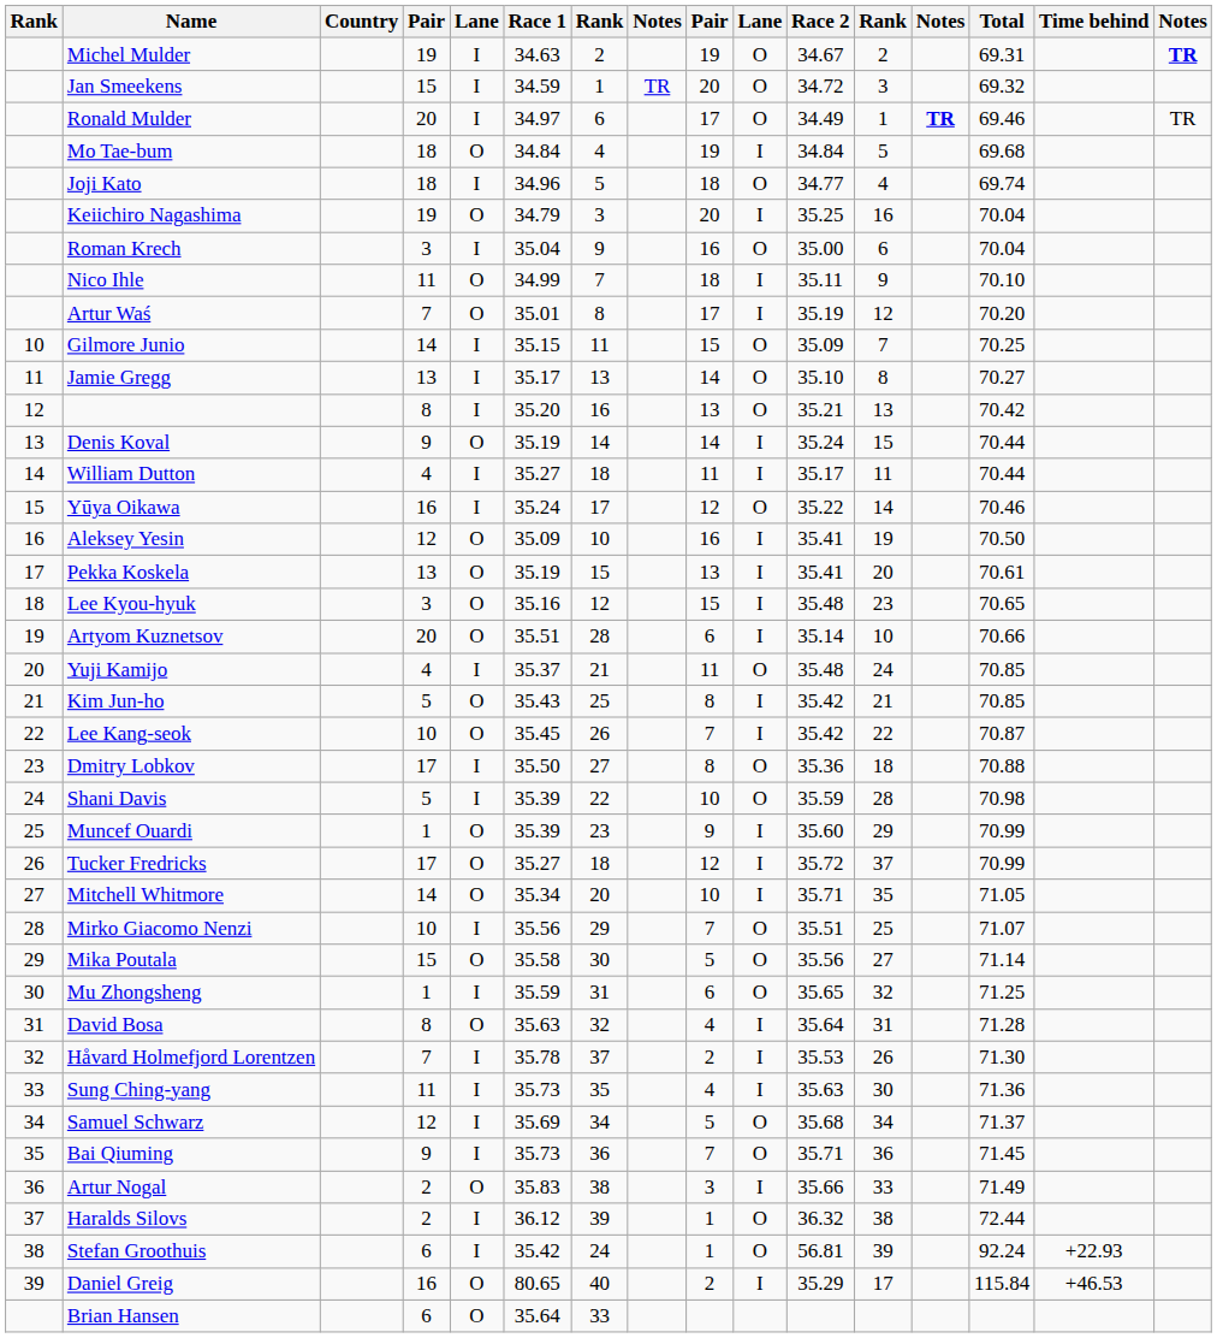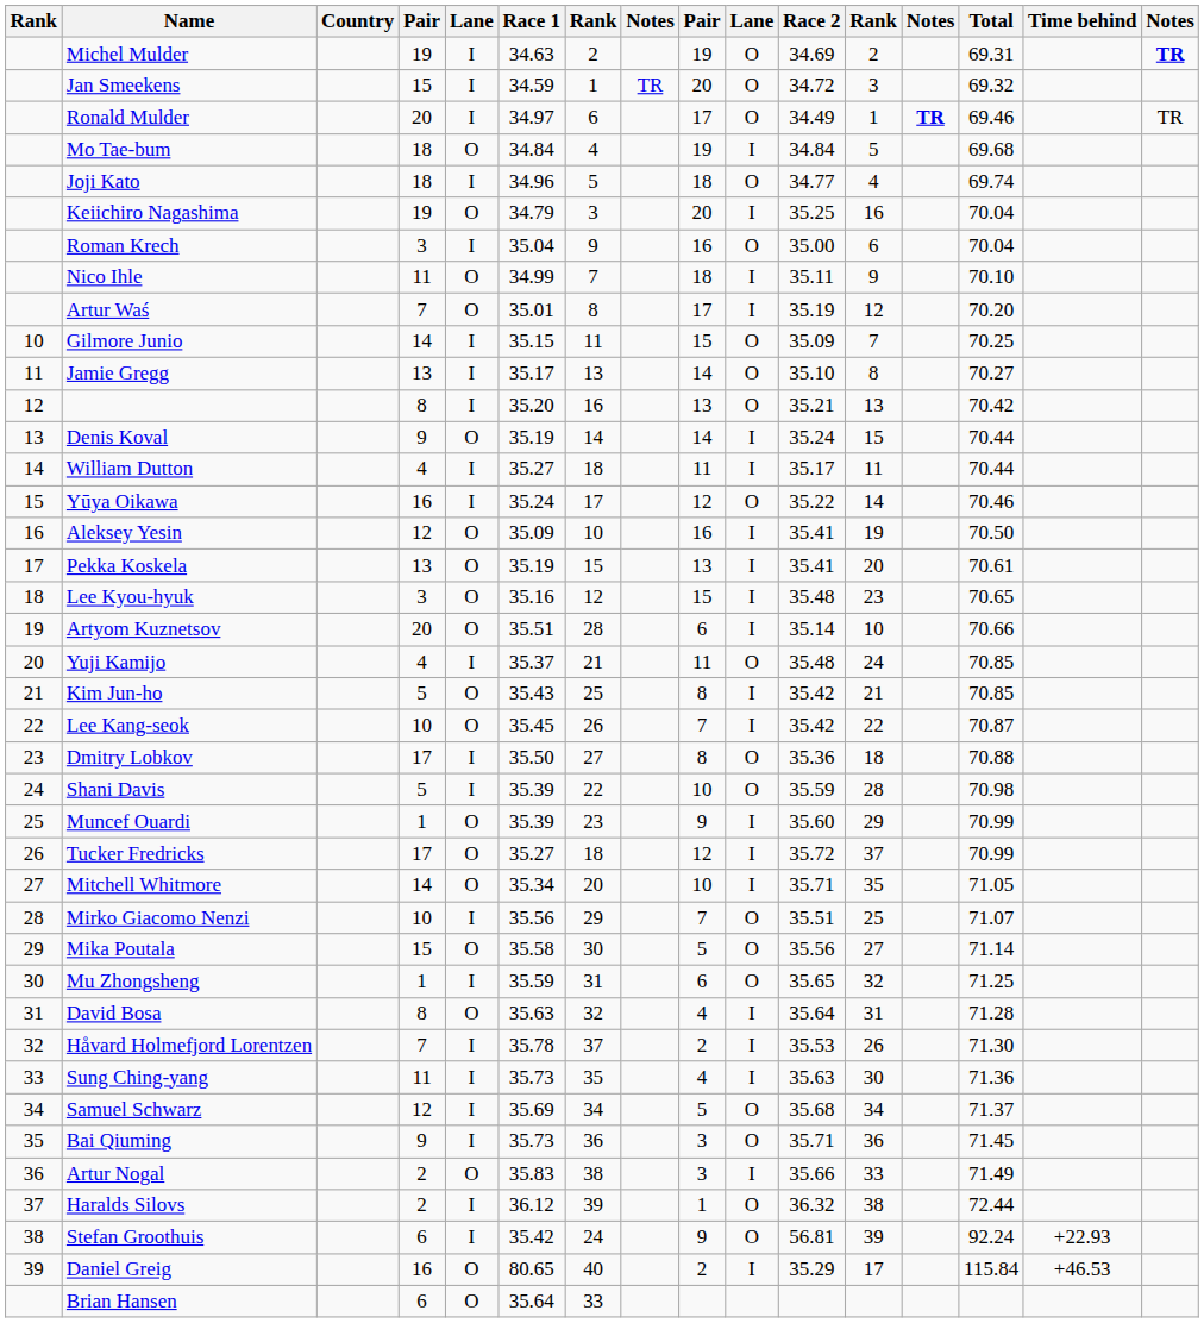 <table class="wikitable sortable" style="text-align:center">
 <tr>
 <th>Rank</th>
 <th>Name</th>
 <th>Country</th>
 <th>Pair</th>
 <th>Lane</th>
 <th>Race 1</th>
 <th>Rank</th>
 <th>Notes</th>
 <th>Pair</th>
 <th>Lane</th>
 <th>Race 2</th>
 <th>Rank</th>
 <th>Notes</th>
 <th>Total</th>
 <th>Time behind</th>
 <th>Notes</th>
 </tr>
 <tr>
 <td></td>
 <td align="left"><a href='#'>Michel Mulder</a></td>
 <td align="left"></td>
 <td>19</td>
 <td>I</td>
 <td>34.63</td>
 <td>2</td>
 <td></td>
 <td>19</td>
 <td>O</td>
-<td>34.67</td>
+<td>34.69</td>
 <td>2</td>
 <td></td>
 <td>69.31</td>
 <td></td>
 <td><strong><a href='#'>TR</a></strong></td>
 </tr>
 <tr>
 <td></td>
 <td align="left"><a href='#'>Jan Smeekens</a></td>
 <td align="left"></td>
 <td>15</td>
 <td>I</td>
 <td>34.59</td>
 <td>1</td>
 <td><a href='#'>TR</a></td>
 <td>20</td>
 <td>O</td>
 <td>34.72</td>
 <td>3</td>
 <td></td>
 <td>69.32</td>
 <td></td>
 <td></td>
 </tr>
 <tr>
 <td></td>
 <td align="left"><a href='#'>Ronald Mulder</a></td>
 <td align="left"></td>
 <td>20</td>
 <td>I</td>
 <td>34.97</td>
 <td>6</td>
 <td></td>
 <td>17</td>
 <td>O</td>
 <td>34.49</td>
 <td>1</td>
 <td><strong><a href='#'>TR</a></strong></td>
 <td>69.46</td>
 <td></td>
 <td>TR</td>
 </tr>
 <tr>
 <td></td>
 <td align="left"><a href='#'>Mo Tae-bum</a></td>
 <td align="left"></td>
 <td>18</td>
 <td>O</td>
 <td>34.84</td>
 <td>4</td>
 <td></td>
 <td>19</td>
 <td>I</td>
 <td>34.84</td>
 <td>5</td>
 <td></td>
 <td>69.68</td>
 <td></td>
 <td></td>
 </tr>
 <tr>
 <td></td>
 <td align="left"><a href='#'>Joji Kato</a></td>
 <td align="left"></td>
 <td>18</td>
 <td>I</td>
 <td>34.96</td>
 <td>5</td>
 <td></td>
 <td>18</td>
 <td>O</td>
 <td>34.77</td>
 <td>4</td>
 <td></td>
 <td>69.74</td>
 <td></td>
 <td></td>
 </tr>
 <tr>
 <td></td>
 <td align="left"><a href='#'>Keiichiro Nagashima</a></td>
 <td align="left"></td>
 <td>19</td>
 <td>O</td>
 <td>34.79</td>
 <td>3</td>
 <td></td>
 <td>20</td>
 <td>I</td>
 <td>35.25</td>
 <td>16</td>
 <td></td>
 <td>70.04</td>
 <td></td>
 <td></td>
 </tr>
 <tr>
 <td></td>
 <td align="left"><a href='#'>Roman Krech</a></td>
 <td align="left"></td>
 <td>3</td>
 <td>I</td>
 <td>35.04</td>
 <td>9</td>
 <td></td>
 <td>16</td>
 <td>O</td>
 <td>35.00</td>
 <td>6</td>
 <td></td>
 <td>70.04</td>
 <td></td>
 <td></td>
 </tr>
 <tr>
 <td></td>
 <td align="left"><a href='#'>Nico Ihle</a></td>
 <td align="left"></td>
 <td>11</td>
 <td>O</td>
 <td>34.99</td>
 <td>7</td>
 <td></td>
 <td>18</td>
 <td>I</td>
 <td>35.11</td>
 <td>9</td>
 <td></td>
 <td>70.10</td>
 <td></td>
 <td></td>
 </tr>
 <tr>
 <td></td>
 <td align="left"><a href='#'>Artur Waś</a></td>
 <td align="left"></td>
 <td>7</td>
 <td>O</td>
 <td>35.01</td>
 <td>8</td>
 <td></td>
 <td>17</td>
 <td>I</td>
 <td>35.19</td>
 <td>12</td>
 <td></td>
 <td>70.20</td>
 <td></td>
 <td></td>
 </tr>
 <tr>
 <td>10</td>
 <td align="left"><a href='#'>Gilmore Junio</a></td>
 <td align="left"></td>
 <td>14</td>
 <td>I</td>
 <td>35.15</td>
 <td>11</td>
 <td></td>
 <td>15</td>
 <td>O</td>
 <td>35.09</td>
 <td>7</td>
 <td></td>
 <td>70.25</td>
 <td></td>
 <td></td>
 </tr>
 <tr>
 <td>11</td>
 <td align="left"><a href='#'>Jamie Gregg</a></td>
 <td align="left"></td>
 <td>13</td>
 <td>I</td>
 <td>35.17</td>
 <td>13</td>
 <td></td>
 <td>14</td>
 <td>O</td>
 <td>35.10</td>
 <td>8</td>
 <td></td>
 <td>70.27</td>
 <td></td>
 <td></td>
 </tr>
 <tr>
 <td>12</td>
 <td align="left"></td>
 <td align="left"></td>
 <td>8</td>
 <td>I</td>
 <td>35.20</td>
 <td>16</td>
 <td></td>
 <td>13</td>
 <td>O</td>
 <td>35.21</td>
 <td>13</td>
 <td></td>
 <td>70.42</td>
 <td></td>
 <td></td>
 </tr>
 <tr>
 <td>13</td>
 <td align="left"><a href='#'>Denis Koval</a></td>
 <td align="left"></td>
 <td>9</td>
 <td>O</td>
 <td>35.19</td>
 <td>14</td>
 <td></td>
 <td>14</td>
 <td>I</td>
 <td>35.24</td>
 <td>15</td>
 <td></td>
 <td>70.44</td>
 <td></td>
 <td></td>
 </tr>
 <tr>
 <td>14</td>
 <td align="left"><a href='#'>William Dutton</a></td>
 <td align="left"></td>
 <td>4</td>
 <td>I</td>
 <td>35.27</td>
 <td>18</td>
 <td></td>
 <td>11</td>
 <td>I</td>
 <td>35.17</td>
 <td>11</td>
 <td></td>
 <td>70.44</td>
 <td></td>
 <td></td>
 </tr>
 <tr>
 <td>15</td>
 <td align="left"><a href='#'>Yūya Oikawa</a></td>
 <td align="left"></td>
 <td>16</td>
 <td>I</td>
 <td>35.24</td>
 <td>17</td>
 <td></td>
 <td>12</td>
 <td>O</td>
 <td>35.22</td>
 <td>14</td>
 <td></td>
 <td>70.46</td>
 <td></td>
 <td></td>
 </tr>
 <tr>
 <td>16</td>
 <td align="left"><a href='#'>Aleksey Yesin</a></td>
 <td align="left"></td>
 <td>12</td>
 <td>O</td>
 <td>35.09</td>
 <td>10</td>
 <td></td>
 <td>16</td>
 <td>I</td>
 <td>35.41</td>
 <td>19</td>
 <td></td>
 <td>70.50</td>
 <td></td>
 <td></td>
 </tr>
 <tr>
 <td>17</td>
 <td align="left"><a href='#'>Pekka Koskela</a></td>
 <td align="left"></td>
 <td>13</td>
 <td>O</td>
 <td>35.19</td>
 <td>15</td>
 <td></td>
 <td>13</td>
 <td>I</td>
 <td>35.41</td>
 <td>20</td>
 <td></td>
 <td>70.61</td>
 <td></td>
 <td></td>
 </tr>
 <tr>
 <td>18</td>
 <td align="left"><a href='#'>Lee Kyou-hyuk</a></td>
 <td align="left"></td>
 <td>3</td>
 <td>O</td>
 <td>35.16</td>
 <td>12</td>
 <td></td>
 <td>15</td>
 <td>I</td>
 <td>35.48</td>
 <td>23</td>
 <td></td>
 <td>70.65</td>
 <td></td>
 <td></td>
 </tr>
 <tr>
 <td>19</td>
 <td align="left"><a href='#'>Artyom Kuznetsov</a></td>
 <td align="left"></td>
 <td>20</td>
 <td>O</td>
 <td>35.51</td>
 <td>28</td>
 <td></td>
 <td>6</td>
 <td>I</td>
 <td>35.14</td>
 <td>10</td>
 <td></td>
 <td>70.66</td>
 <td></td>
 <td></td>
 </tr>
 <tr>
 <td>20</td>
 <td align="left"><a href='#'>Yuji Kamijo</a></td>
 <td align="left"></td>
 <td>4</td>
 <td>I</td>
 <td>35.37</td>
 <td>21</td>
 <td></td>
 <td>11</td>
 <td>O</td>
 <td>35.48</td>
 <td>24</td>
 <td></td>
 <td>70.85</td>
 <td></td>
 <td></td>
 </tr>
 <tr>
 <td>21</td>
 <td align="left"><a href='#'>Kim Jun-ho</a></td>
 <td align="left"></td>
 <td>5</td>
 <td>O</td>
 <td>35.43</td>
 <td>25</td>
 <td></td>
 <td>8</td>
 <td>I</td>
 <td>35.42</td>
 <td>21</td>
 <td></td>
 <td>70.85</td>
 <td></td>
 <td></td>
 </tr>
 <tr>
 <td>22</td>
 <td align="left"><a href='#'>Lee Kang-seok</a></td>
 <td align="left"></td>
 <td>10</td>
 <td>O</td>
 <td>35.45</td>
 <td>26</td>
 <td></td>
 <td>7</td>
 <td>I</td>
 <td>35.42</td>
 <td>22</td>
 <td></td>
 <td>70.87</td>
 <td></td>
 <td></td>
 </tr>
 <tr>
 <td>23</td>
 <td align="left"><a href='#'>Dmitry Lobkov</a></td>
 <td align="left"></td>
 <td>17</td>
 <td>I</td>
 <td>35.50</td>
 <td>27</td>
 <td></td>
 <td>8</td>
 <td>O</td>
 <td>35.36</td>
 <td>18</td>
 <td></td>
 <td>70.88</td>
 <td></td>
 <td></td>
 </tr>
 <tr>
 <td>24</td>
 <td align="left"><a href='#'>Shani Davis</a></td>
 <td align="left"></td>
 <td>5</td>
 <td>I</td>
 <td>35.39</td>
 <td>22</td>
 <td></td>
 <td>10</td>
 <td>O</td>
 <td>35.59</td>
 <td>28</td>
 <td></td>
 <td>70.98</td>
 <td></td>
 <td></td>
 </tr>
 <tr>
 <td>25</td>
 <td align="left"><a href='#'>Muncef Ouardi</a></td>
 <td align="left"></td>
 <td>1</td>
 <td>O</td>
 <td>35.39</td>
 <td>23</td>
 <td></td>
 <td>9</td>
 <td>I</td>
 <td>35.60</td>
 <td>29</td>
 <td></td>
 <td>70.99</td>
 <td></td>
 <td></td>
 </tr>
 <tr>
 <td>26</td>
 <td align="left"><a href='#'>Tucker Fredricks</a></td>
 <td align="left"></td>
 <td>17</td>
 <td>O</td>
 <td>35.27</td>
 <td>18</td>
 <td></td>
 <td>12</td>
 <td>I</td>
 <td>35.72</td>
 <td>37</td>
 <td></td>
 <td>70.99</td>
 <td></td>
 <td></td>
 </tr>
 <tr>
 <td>27</td>
 <td align="left"><a href='#'>Mitchell Whitmore</a></td>
 <td align="left"></td>
 <td>14</td>
 <td>O</td>
 <td>35.34</td>
 <td>20</td>
 <td></td>
 <td>10</td>
 <td>I</td>
 <td>35.71</td>
 <td>35</td>
 <td></td>
 <td>71.05</td>
 <td></td>
 <td></td>
 </tr>
 <tr>
 <td>28</td>
 <td align="left"><a href='#'>Mirko Giacomo Nenzi</a></td>
 <td align="left"></td>
 <td>10</td>
 <td>I</td>
 <td>35.56</td>
 <td>29</td>
 <td></td>
 <td>7</td>
 <td>O</td>
 <td>35.51</td>
 <td>25</td>
 <td></td>
 <td>71.07</td>
 <td></td>
 <td></td>
 </tr>
 <tr>
 <td>29</td>
 <td align="left"><a href='#'>Mika Poutala</a></td>
 <td align="left"></td>
 <td>15</td>
 <td>O</td>
 <td>35.58</td>
 <td>30</td>
 <td></td>
 <td>5</td>
 <td>O</td>
 <td>35.56</td>
 <td>27</td>
 <td></td>
 <td>71.14</td>
 <td></td>
 <td></td>
 </tr>
 <tr>
 <td>30</td>
 <td align="left"><a href='#'>Mu Zhongsheng</a></td>
 <td align="left"></td>
 <td>1</td>
 <td>I</td>
 <td>35.59</td>
 <td>31</td>
 <td></td>
 <td>6</td>
 <td>O</td>
 <td>35.65</td>
 <td>32</td>
 <td></td>
 <td>71.25</td>
 <td></td>
 <td></td>
 </tr>
 <tr>
 <td>31</td>
 <td align="left"><a href='#'>David Bosa</a></td>
 <td align="left"></td>
 <td>8</td>
 <td>O</td>
 <td>35.63</td>
 <td>32</td>
 <td></td>
 <td>4</td>
 <td>I</td>
 <td>35.64</td>
 <td>31</td>
 <td></td>
 <td>71.28</td>
 <td></td>
 <td></td>
 </tr>
 <tr>
 <td>32</td>
 <td align="left"><a href='#'>Håvard Holmefjord Lorentzen</a></td>
 <td align="left"></td>
 <td>7</td>
 <td>I</td>
 <td>35.78</td>
 <td>37</td>
 <td></td>
 <td>2</td>
 <td>I</td>
 <td>35.53</td>
 <td>26</td>
 <td></td>
 <td>71.30</td>
 <td></td>
 <td></td>
 </tr>
 <tr>
 <td>33</td>
 <td align="left"><a href='#'>Sung Ching-yang</a></td>
 <td align="left"></td>
 <td>11</td>
 <td>I</td>
 <td>35.73</td>
 <td>35</td>
 <td></td>
 <td>4</td>
 <td>I</td>
 <td>35.63</td>
 <td>30</td>
 <td></td>
 <td>71.36</td>
 <td></td>
 <td></td>
 </tr>
 <tr>
 <td>34</td>
 <td align="left"><a href='#'>Samuel Schwarz</a></td>
 <td align="left"></td>
 <td>12</td>
 <td>I</td>
 <td>35.69</td>
 <td>34</td>
 <td></td>
 <td>5</td>
 <td>O</td>
 <td>35.68</td>
 <td>34</td>
 <td></td>
 <td>71.37</td>
 <td></td>
 <td></td>
 </tr>
 <tr>
 <td>35</td>
 <td align="left"><a href='#'>Bai Qiuming</a></td>
 <td align="left"></td>
 <td>9</td>
 <td>I</td>
 <td>35.73</td>
 <td>36</td>
 <td></td>
-<td>7</td>
+<td>3</td>
 <td>O</td>
 <td>35.71</td>
 <td>36</td>
 <td></td>
 <td>71.45</td>
 <td></td>
 <td></td>
 </tr>
 <tr>
 <td>36</td>
 <td align="left"><a href='#'>Artur Nogal</a></td>
 <td align="left"></td>
 <td>2</td>
 <td>O</td>
 <td>35.83</td>
 <td>38</td>
 <td></td>
 <td>3</td>
 <td>I</td>
 <td>35.66</td>
 <td>33</td>
 <td></td>
 <td>71.49</td>
 <td></td>
 <td></td>
 </tr>
 <tr>
 <td>37</td>
 <td align="left"><a href='#'>Haralds Silovs</a></td>
 <td align="left"></td>
 <td>2</td>
 <td>I</td>
 <td>36.12</td>
 <td>39</td>
 <td></td>
 <td>1</td>
 <td>O</td>
 <td>36.32</td>
 <td>38</td>
 <td></td>
 <td>72.44</td>
 <td></td>
 <td></td>
 </tr>
 <tr>
 <td>38</td>
 <td align="left"><a href='#'>Stefan Groothuis</a></td>
 <td align="left"></td>
 <td>6</td>
 <td>I</td>
 <td>35.42</td>
 <td>24</td>
 <td></td>
-<td>1</td>
+<td>9</td>
 <td>O</td>
 <td>56.81</td>
 <td>39</td>
 <td></td>
 <td>92.24</td>
 <td>+22.93</td>
 <td></td>
 </tr>
 <tr>
 <td>39</td>
 <td align="left"><a href='#'>Daniel Greig</a></td>
 <td align="left"></td>
 <td>16</td>
 <td>O</td>
 <td>80.65</td>
 <td>40</td>
 <td></td>
 <td>2</td>
 <td>I</td>
 <td>35.29</td>
 <td>17</td>
 <td></td>
 <td>115.84</td>
 <td>+46.53</td>
 <td></td>
 </tr>
 <tr>
 <td></td>
 <td align="left"><a href='#'>Brian Hansen</a></td>
 <td align="left"></td>
 <td>6</td>
 <td>O</td>
 <td>35.64</td>
 <td>33</td>
 <td></td>
 <td></td>
 <td></td>
 <td></td>
 <td></td>
 <td></td>
 <td></td>
 <td></td>
 <td></td>
 </tr>
 </table>
